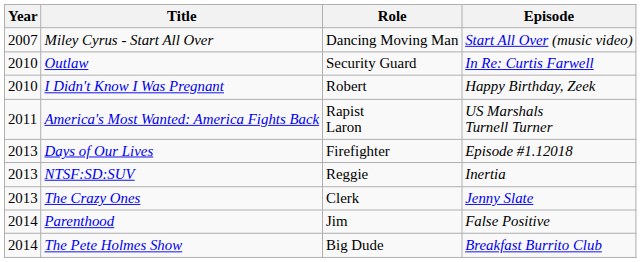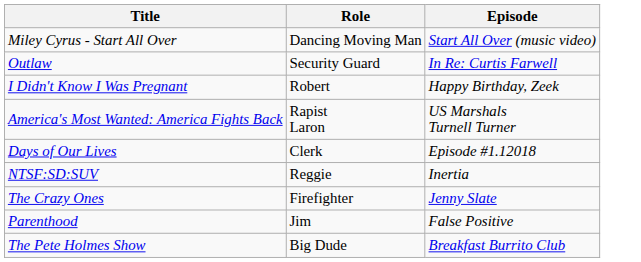 <table class="wikitable">
 <tr>
-<th>Year</th>
 <th><strong>Title</strong></th>
 <th>Role</th>
 <th>Episode</th>
 </tr>
 <tr>
-<td>2007</td>
 <td><em>Miley Cyrus - Start All Over</em></td>
 <td>Dancing Moving Man</td>
 <td><em><a href='#'>Start All Over</a> (music video)</em></td>
 </tr>
 <tr>
-<td>2010</td>
 <td><em><a href='#'>Outlaw</a></em></td>
 <td>Security Guard</td>
 <td><a href='#'><em>In Re: Curtis Farwell</em></a></td>
 </tr>
 <tr>
-<td>2010</td>
 <td><em><a href='#'>I Didn't Know I Was Pregnant</a></em></td>
 <td>Robert</td>
 <td><em> Happy Birthday, Zeek</em></td>
 </tr>
 <tr>
-<td>2011</td>
 <td><em><a href='#'>America's Most Wanted: America Fights Back</a></em></td>
 <td>Rapist<br>Laron</td>
 <td><em>US Marshals</em><br><em>Turnell Turner</em></td>
 </tr>
 <tr>
-<td>2013</td>
 <td><em><a href='#'>Days of Our Lives</a></em></td>
-<td>Firefighter</td>
+<td>Clerk</td>
 <td><em>Episode #1.12018</em></td>
 </tr>
 <tr>
-<td>2013</td>
 <td><em><a href='#'>NTSF:SD:SUV</a></em></td>
 <td>Reggie</td>
 <td><em>Inertia</em></td>
 </tr>
 <tr>
-<td>2013</td>
 <td><em><a href='#'>The Crazy Ones</a></em></td>
-<td>Clerk</td>
+<td>Firefighter</td>
 <td><em><a href='#'>Jenny Slate</a></em></td>
 </tr>
 <tr>
-<td>2014</td>
 <td><em><a href='#'>Parenthood</a></em></td>
 <td>Jim</td>
 <td><em>False Positive</em></td>
 </tr>
 <tr>
-<td>2014</td>
 <td><em><a href='#'>The Pete Holmes Show</a></em></td>
 <td>Big Dude</td>
 <td><em><a href='#'>Breakfast Burrito Club</a></em></td>
 </tr>
 </table>
